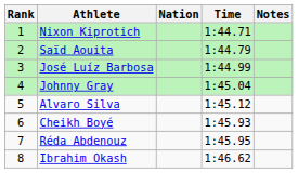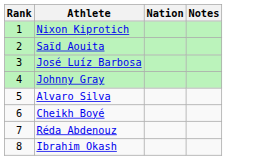 <table class="wikitable sortable" style="text-align:center">
 <tr>
 <th>Rank</th>
 <th>Athlete</th>
 <th>Nation</th>
-<th>Time</th>
 <th>Notes</th>
 </tr>
 <tr style="background:#bbf3bb;">
 <td>1</td>
 <td align=left><a href='#'>Nixon Kiprotich</a></td>
 <td align=left></td>
-<td>1:44.71</td>
 <td></td>
 </tr>
 <tr style="background:#bbf3bb;">
 <td>2</td>
 <td align=left><a href='#'>Saïd Aouita</a></td>
 <td align=left></td>
-<td>1:44.79</td>
 <td></td>
 </tr>
 <tr style="background:#bbf3bb;">
 <td>3</td>
 <td align=left><a href='#'>José Luíz Barbosa</a></td>
 <td align=left></td>
-<td>1:44.99</td>
 <td></td>
 </tr>
 <tr style="background:#bbf3bb;">
 <td>4</td>
 <td align=left><a href='#'>Johnny Gray</a></td>
 <td align=left></td>
-<td>1:45.04</td>
 <td></td>
 </tr>
 <tr>
 <td>5</td>
 <td align=left><a href='#'>Alvaro Silva</a></td>
 <td align=left></td>
-<td>1:45.12</td>
 <td></td>
 </tr>
 <tr>
 <td>6</td>
 <td align=left><a href='#'>Cheikh Boyé</a></td>
 <td align=left></td>
-<td>1:45.93</td>
 <td></td>
 </tr>
 <tr>
 <td>7</td>
 <td align=left><a href='#'>Réda Abdenouz</a></td>
 <td align=left></td>
-<td>1:45.95</td>
 <td></td>
 </tr>
 <tr>
 <td>8</td>
 <td align=left><a href='#'>Ibrahim Okash</a></td>
 <td align=left></td>
-<td>1:46.62</td>
 <td></td>
 </tr>
 </table>
